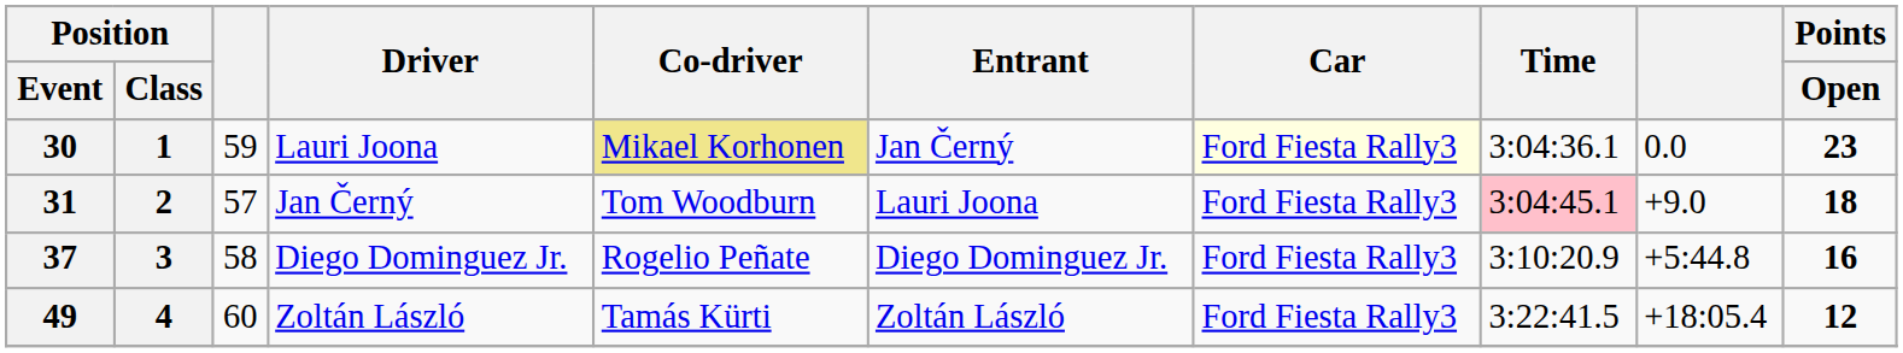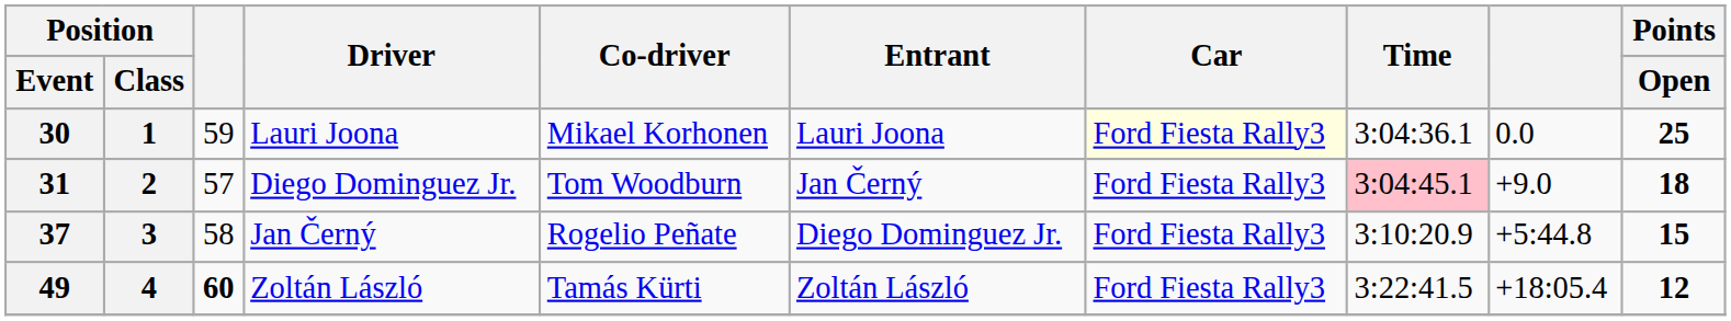 <table class="wikitable" width=85% style="font-size: 85%;">
 <tr>
 <th colspan="2">Position</th>
 <th rowspan="2"></th>
 <th rowspan="2">Driver</th>
 <th rowspan="2">Co-driver</th>
 <th rowspan="2">Entrant</th>
 <th rowspan="2">Car</th>
 <th rowspan="2">Time</th>
 <th rowspan="2"></th>
 <th>Points</th>
 </tr>
 <tr>
 <th>Event</th>
 <th>Class</th>
 <th>Open</th>
 </tr>
 <tr>
 <th>30</th>
 <th>1</th>
 <td align="center">59</td>
 <td><a href='#'>Lauri Joona</a></td>
-<td style="background: khaki;"><a href='#'>Mikael Korhonen</a></td>
-<td><a href='#'>Jan Černý</a></td>
+<td><a href='#'>Mikael Korhonen</a></td>
+<td><a href='#'>Lauri Joona</a></td>
 <td style="background: lightyellow;"><a href='#'>Ford Fiesta Rally3</a></td>
 <td>3:04:36.1</td>
 <td>0.0</td>
-<td align="center"><strong>23</strong></td>
+<td align="center"><strong>25</strong></td>
 </tr>
 <tr>
 <th>31</th>
 <th>2</th>
 <td align="center">57</td>
+<td><a href='#'>Diego Dominguez Jr.</a></td>
+<td><a href='#'>Tom Woodburn</a></td>
 <td><a href='#'>Jan Černý</a></td>
-<td><a href='#'>Tom Woodburn</a></td>
-<td><a href='#'>Lauri Joona</a></td>
 <td><a href='#'>Ford Fiesta Rally3</a></td>
 <td style="background: pink;">3:04:45.1</td>
 <td>+9.0</td>
 <td align="center"><strong>18</strong></td>
 </tr>
 <tr>
 <th>37</th>
 <th>3</th>
 <td align="center">58</td>
-<td><a href='#'>Diego Dominguez Jr.</a></td>
+<td><a href='#'>Jan Černý</a></td>
 <td><a href='#'>Rogelio Peñate</a></td>
 <td><a href='#'>Diego Dominguez Jr.</a></td>
 <td><a href='#'>Ford Fiesta Rally3</a></td>
 <td>3:10:20.9</td>
 <td>+5:44.8</td>
-<td align="center"><strong>16</strong></td>
+<td align="center"><strong>15</strong></td>
 </tr>
 <tr>
 <th>49</th>
 <th>4</th>
-<td align="center">60</td>
+<td align="center"><strong>60</strong></td>
 <td><a href='#'>Zoltán László</a></td>
 <td><a href='#'>Tamás Kürti</a></td>
 <td><a href='#'>Zoltán László</a></td>
 <td><a href='#'>Ford Fiesta Rally3</a></td>
 <td>3:22:41.5</td>
 <td>+18:05.4</td>
 <td align="center"><strong>12</strong></td>
 </tr>
 <tr>
 </tr>
 </table>
